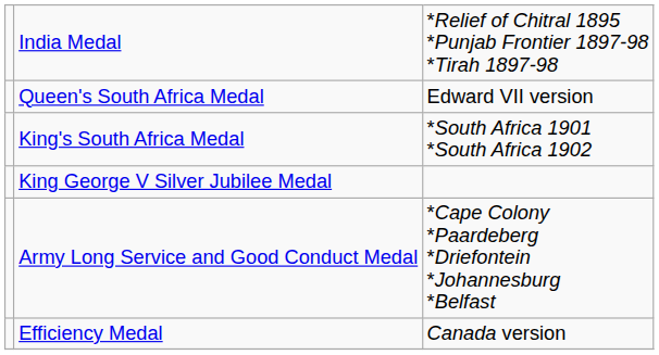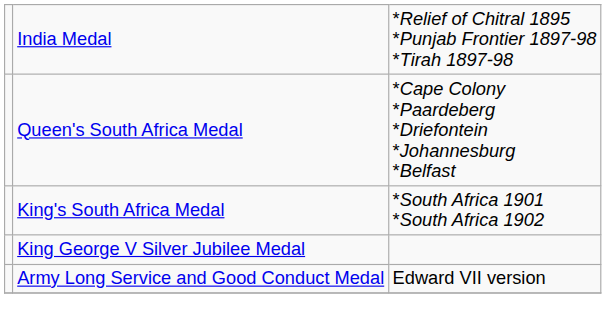 <table class="wikitable">
 <tr>
 <td></td>
 <td><a href='#'>India Medal</a></td>
 <td>*<em>Relief of Chitral 1895</em><br>*<em>Punjab Frontier 1897-98</em><br>*<em>Tirah 1897-98</em></td>
 </tr>
 <tr>
 <td></td>
 <td><a href='#'>Queen's South Africa Medal</a></td>
-<td>Edward VII version</td>
+<td>*<em>Cape Colony</em><br>*<em>Paardeberg</em><br>*<em>Driefontein</em><br>*<em>Johannesburg</em><br>*<em>Belfast</em></td>
 </tr>
 <tr>
 <td></td>
 <td><a href='#'>King's South Africa Medal</a></td>
 <td>*<em>South Africa 1901</em><br>*<em>South Africa 1902</em></td>
 </tr>
 <tr>
 <td></td>
 <td><a href='#'>King George V Silver Jubilee Medal</a></td>
 <td></td>
 </tr>
 <tr>
 <td></td>
 <td><a href='#'>Army Long Service and Good Conduct Medal</a></td>
-<td>*<em>Cape Colony</em><br>*<em>Paardeberg</em><br>*<em>Driefontein</em><br>*<em>Johannesburg</em><br>*<em>Belfast</em></td>
-</tr>
-<tr>
-<td></td>
-<td><a href='#'>Efficiency Medal</a></td>
-<td><em>Canada</em> version</td>
+<td>Edward VII version</td>
 </tr>
 <tr>
 </tr>
 </table>
